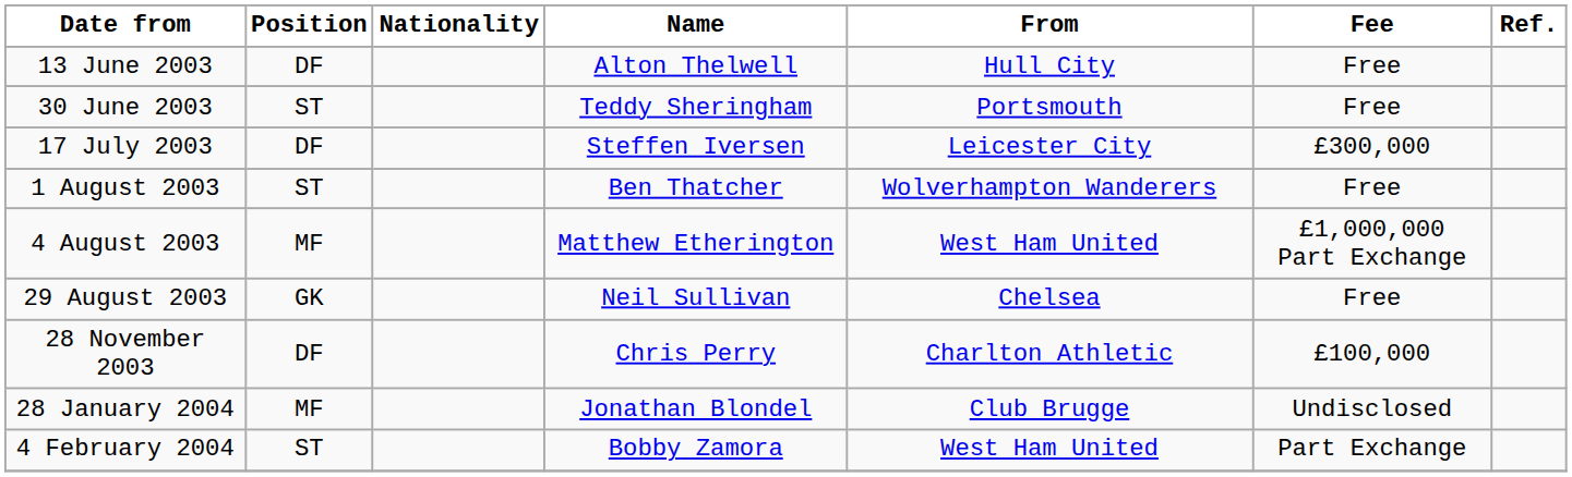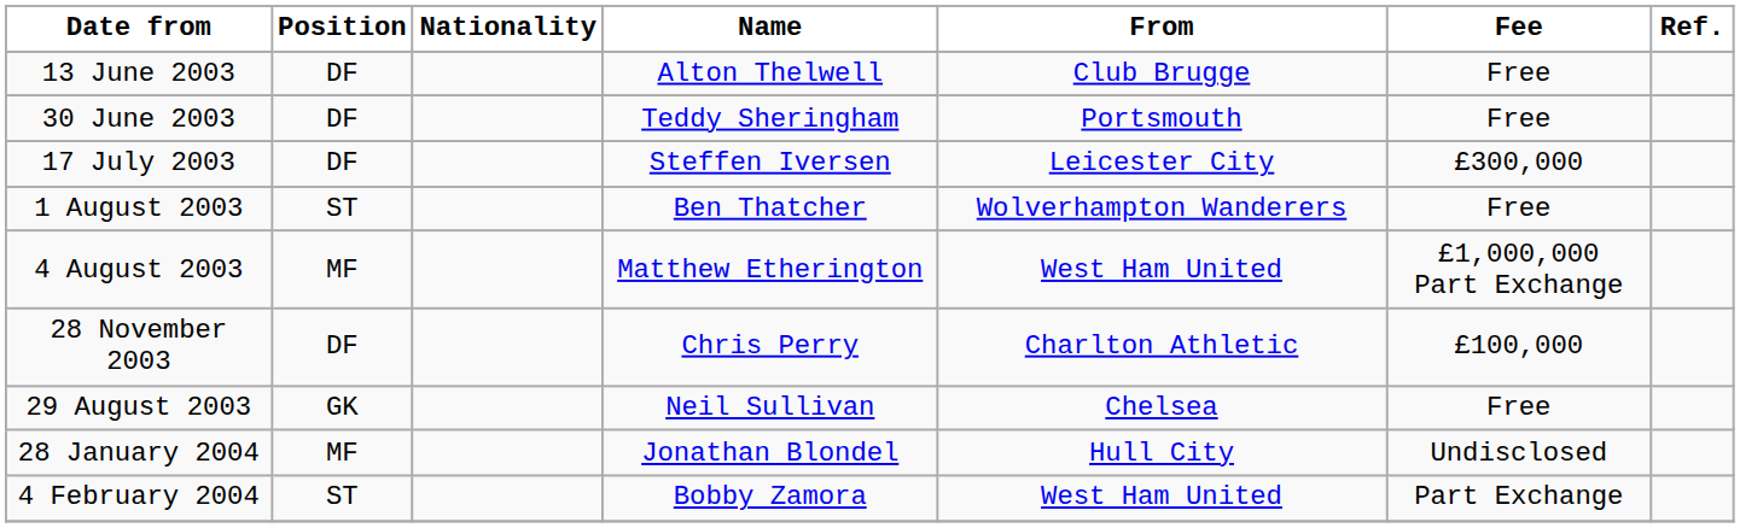 <table class="wikitable" style="text-align:center; font-size:90%; ">
 <tr>
 <th style="background:#FFFFFF; color:#000000; width:110px;">Date from</th>
 <th style="background:#FFFFFF; color:#000000; width:50px;">Position</th>
 <th style="background:#FFFFFF; color:#000000; width:50px;">Nationality</th>
 <th style="background:#FFFFFF; color:#000000; width:140px;">Name</th>
 <th style="background:#FFFFFF; color:#000000; width:190px;">From</th>
 <th style="background:#FFFFFF; color:#000000; width:110px;">Fee</th>
 <th style="background:#FFFFFF; color:#000000; width:30px;">Ref.</th>
 </tr>
 <tr>
 <td>13 June 2003</td>
 <td>DF</td>
 <td></td>
 <td><a href='#'>Alton Thelwell</a></td>
-<td> <a href='#'>Hull City</a></td>
+<td> <a href='#'>Club Brugge</a></td>
 <td>Free</td>
 <td></td>
 </tr>
 <tr>
 <td>30 June 2003</td>
-<td>ST</td>
+<td>DF</td>
 <td></td>
 <td><a href='#'>Teddy Sheringham</a></td>
 <td> <a href='#'>Portsmouth</a></td>
 <td>Free</td>
 <td></td>
 </tr>
 <tr>
 <td>17 July 2003</td>
 <td>DF</td>
 <td></td>
 <td><a href='#'>Steffen Iversen</a></td>
 <td> <a href='#'>Leicester City</a></td>
 <td>£300,000</td>
 <td></td>
 </tr>
 <tr>
 <td>1 August 2003</td>
 <td>ST</td>
 <td></td>
 <td><a href='#'>Ben Thatcher</a></td>
 <td> <a href='#'>Wolverhampton Wanderers</a></td>
 <td>Free</td>
 <td></td>
 </tr>
 <tr>
 <td>4 August 2003</td>
 <td>MF</td>
 <td></td>
 <td><a href='#'>Matthew Etherington</a></td>
 <td> <a href='#'>West Ham United</a></td>
 <td>£1,000,000 <br> Part Exchange</td>
 <td></td>
 </tr>
 <tr>
+<td>28 November 2003</td>
+<td>DF</td>
+<td></td>
+<td><a href='#'>Chris Perry</a></td>
+<td> <a href='#'>Charlton Athletic</a></td>
+<td>£100,000</td>
+<td></td>
+</tr>
+<tr>
 <td>29 August 2003</td>
 <td>GK</td>
 <td></td>
 <td><a href='#'>Neil Sullivan</a></td>
 <td> <a href='#'>Chelsea</a></td>
 <td>Free</td>
 <td></td>
 </tr>
 <tr>
-<td>28 November 2003</td>
-<td>DF</td>
-<td></td>
-<td><a href='#'>Chris Perry</a></td>
-<td> <a href='#'>Charlton Athletic</a></td>
-<td>£100,000</td>
-<td></td>
-</tr>
-<tr>
 <td>28 January 2004</td>
 <td>MF</td>
 <td></td>
 <td><a href='#'>Jonathan Blondel</a></td>
-<td> <a href='#'>Club Brugge</a></td>
+<td> <a href='#'>Hull City</a></td>
 <td>Undisclosed</td>
 <td></td>
 </tr>
 <tr>
 <td>4 February 2004</td>
 <td>ST</td>
 <td></td>
 <td><a href='#'>Bobby Zamora</a></td>
 <td> <a href='#'>West Ham United</a></td>
 <td>Part Exchange</td>
 <td></td>
 </tr>
 <tr>
 </tr>
 </table>
